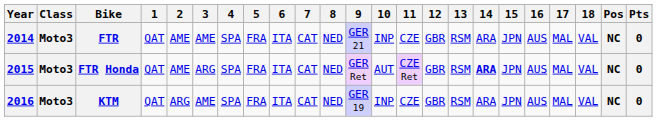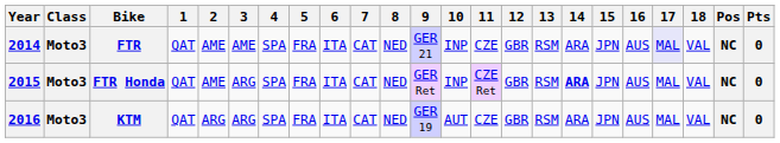 <table class="wikitable" style="text-align:center">
 <tr>
 <th>Year</th>
 <th>Class</th>
 <th>Bike</th>
 <th>1</th>
 <th>2</th>
 <th>3</th>
 <th>4</th>
 <th>5</th>
 <th>6</th>
 <th>7</th>
 <th>8</th>
 <th>9</th>
 <th>10</th>
 <th>11</th>
 <th>12</th>
 <th>13</th>
 <th>14</th>
 <th>15</th>
 <th>16</th>
 <th>17</th>
 <th>18</th>
 <th>Pos</th>
 <th>Pts</th>
 </tr>
 <tr>
 <th><a href='#'>2014</a></th>
 <th>Moto3</th>
 <th><a href='#'>FTR</a></th>
 <td><a href='#'>QAT</a></td>
 <td><a href='#'>AME</a></td>
 <td><a href='#'>AME</a></td>
 <td><a href='#'>SPA</a></td>
 <td><a href='#'>FRA</a></td>
 <td><a href='#'>ITA</a></td>
 <td><a href='#'>CAT</a></td>
 <td><a href='#'>NED</a></td>
 <td style="background:#cfcfff;"><a href='#'>GER</a><br><small>21</small></td>
 <td><a href='#'>INP</a></td>
 <td><a href='#'>CZE</a></td>
 <td><a href='#'>GBR</a></td>
 <td><a href='#'>RSM</a></td>
 <td><a href='#'>ARA</a></td>
 <td><a href='#'>JPN</a></td>
 <td><a href='#'>AUS</a></td>
-<td><a href='#'>MAL</a></td>
+<td style="background: lavender;"><a href='#'>MAL</a></td>
 <td><a href='#'>VAL</a></td>
 <th>NC</th>
 <th>0</th>
 </tr>
 <tr>
 <th><a href='#'>2015</a></th>
 <th>Moto3</th>
 <th><a href='#'>FTR</a> <a href='#'>Honda</a></th>
 <td><a href='#'>QAT</a></td>
 <td><a href='#'>AME</a></td>
 <td><a href='#'>ARG</a></td>
 <td><a href='#'>SPA</a></td>
 <td><a href='#'>FRA</a></td>
 <td><a href='#'>ITA</a></td>
 <td><a href='#'>CAT</a></td>
 <td><a href='#'>NED</a></td>
 <td style="background:#efcfff;"><a href='#'>GER</a><br><small>Ret</small></td>
-<td><a href='#'>AUT</a></td>
+<td><a href='#'>INP</a></td>
 <td style="background:#efcfff;"><a href='#'>CZE</a><br><small>Ret</small></td>
 <td><a href='#'>GBR</a></td>
 <td><a href='#'>RSM</a></td>
 <td><strong><a href='#'>ARA</a></strong></td>
 <td><a href='#'>JPN</a></td>
 <td><a href='#'>AUS</a></td>
 <td><a href='#'>MAL</a></td>
 <td><a href='#'>VAL</a></td>
 <th>NC</th>
 <th>0</th>
 </tr>
 <tr>
 <th><a href='#'>2016</a></th>
 <th>Moto3</th>
 <th><a href='#'>KTM</a></th>
 <td><a href='#'>QAT</a></td>
 <td><a href='#'>ARG</a></td>
-<td><a href='#'>AME</a></td>
+<td><a href='#'>ARG</a></td>
 <td><a href='#'>SPA</a></td>
 <td><a href='#'>FRA</a></td>
 <td><a href='#'>ITA</a></td>
 <td><a href='#'>CAT</a></td>
 <td><a href='#'>NED</a></td>
 <td style="background:#cfcfff;"><a href='#'>GER</a><br><small>19</small></td>
-<td><a href='#'>INP</a></td>
+<td><a href='#'>AUT</a></td>
 <td><a href='#'>CZE</a></td>
 <td><a href='#'>GBR</a></td>
 <td><a href='#'>RSM</a></td>
 <td><a href='#'>ARA</a></td>
 <td><a href='#'>JPN</a></td>
 <td><a href='#'>AUS</a></td>
 <td><a href='#'>MAL</a></td>
 <td><a href='#'>VAL</a></td>
 <th>NC</th>
 <th>0</th>
 </tr>
 </table>
